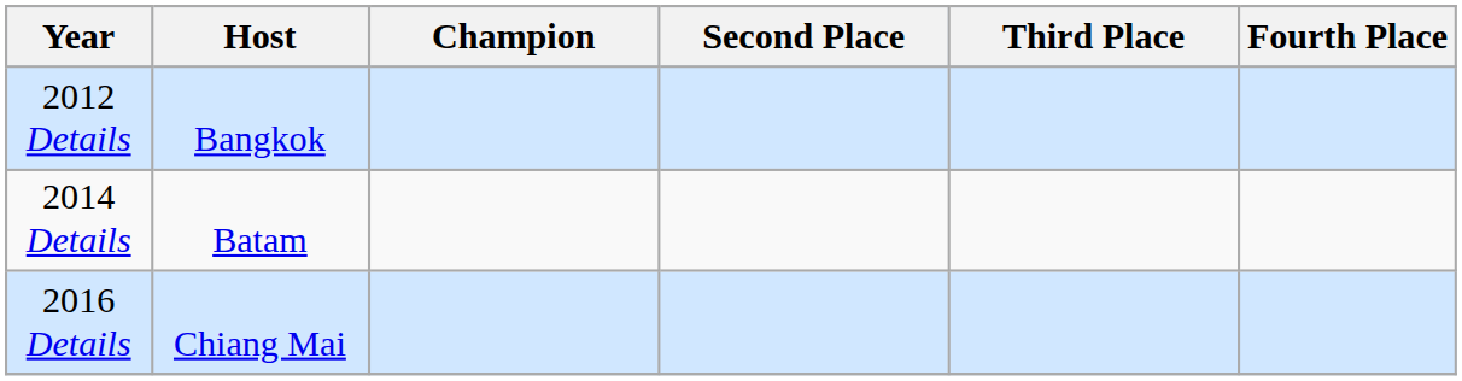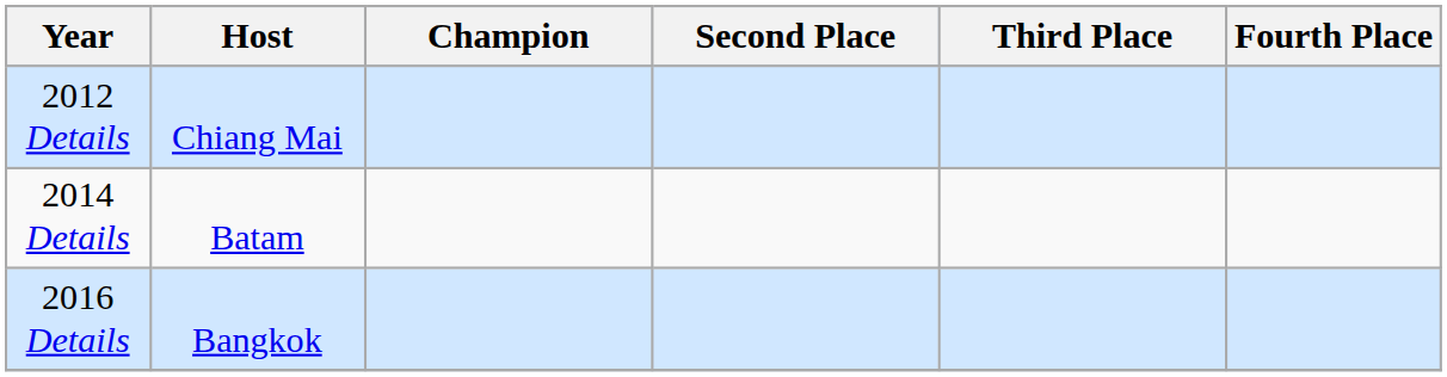 <table class="wikitable" style="font-size:90%; text-align: center;">
 <tr bgcolor=#C1D8FF>
 <th width=10%>Year</th>
 <th width=15%>Host</th>
 <th width=20%>Champion</th>
 <th width=20%>Second Place</th>
 <th width=20%>Third Place</th>
 <th width=20%>Fourth Place</th>
 </tr>
 <tr bgcolor=#D0E7FF>
 <td>2012 <br> <em><a href='#'>Details</a></em></td>
-<td><br><a href='#'>Bangkok</a></td>
+<td><br><a href='#'>Chiang Mai</a></td>
 <td><strong></strong></td>
 <td></td>
 <td></td>
 <td></td>
 </tr>
 <tr>
 <td>2014 <br> <em><a href='#'>Details</a></em></td>
 <td><br><a href='#'>Batam</a></td>
 <td><strong></strong></td>
 <td></td>
 <td></td>
 <td></td>
 </tr>
 <tr bgcolor=#D0E7FF>
 <td>2016 <br> <em><a href='#'>Details</a></em></td>
-<td><br><a href='#'>Chiang Mai</a></td>
+<td><br><a href='#'>Bangkok</a></td>
 <td><strong></strong></td>
 <td></td>
 <td></td>
 <td></td>
 </tr>
 <tr>
 </tr>
 </table>
